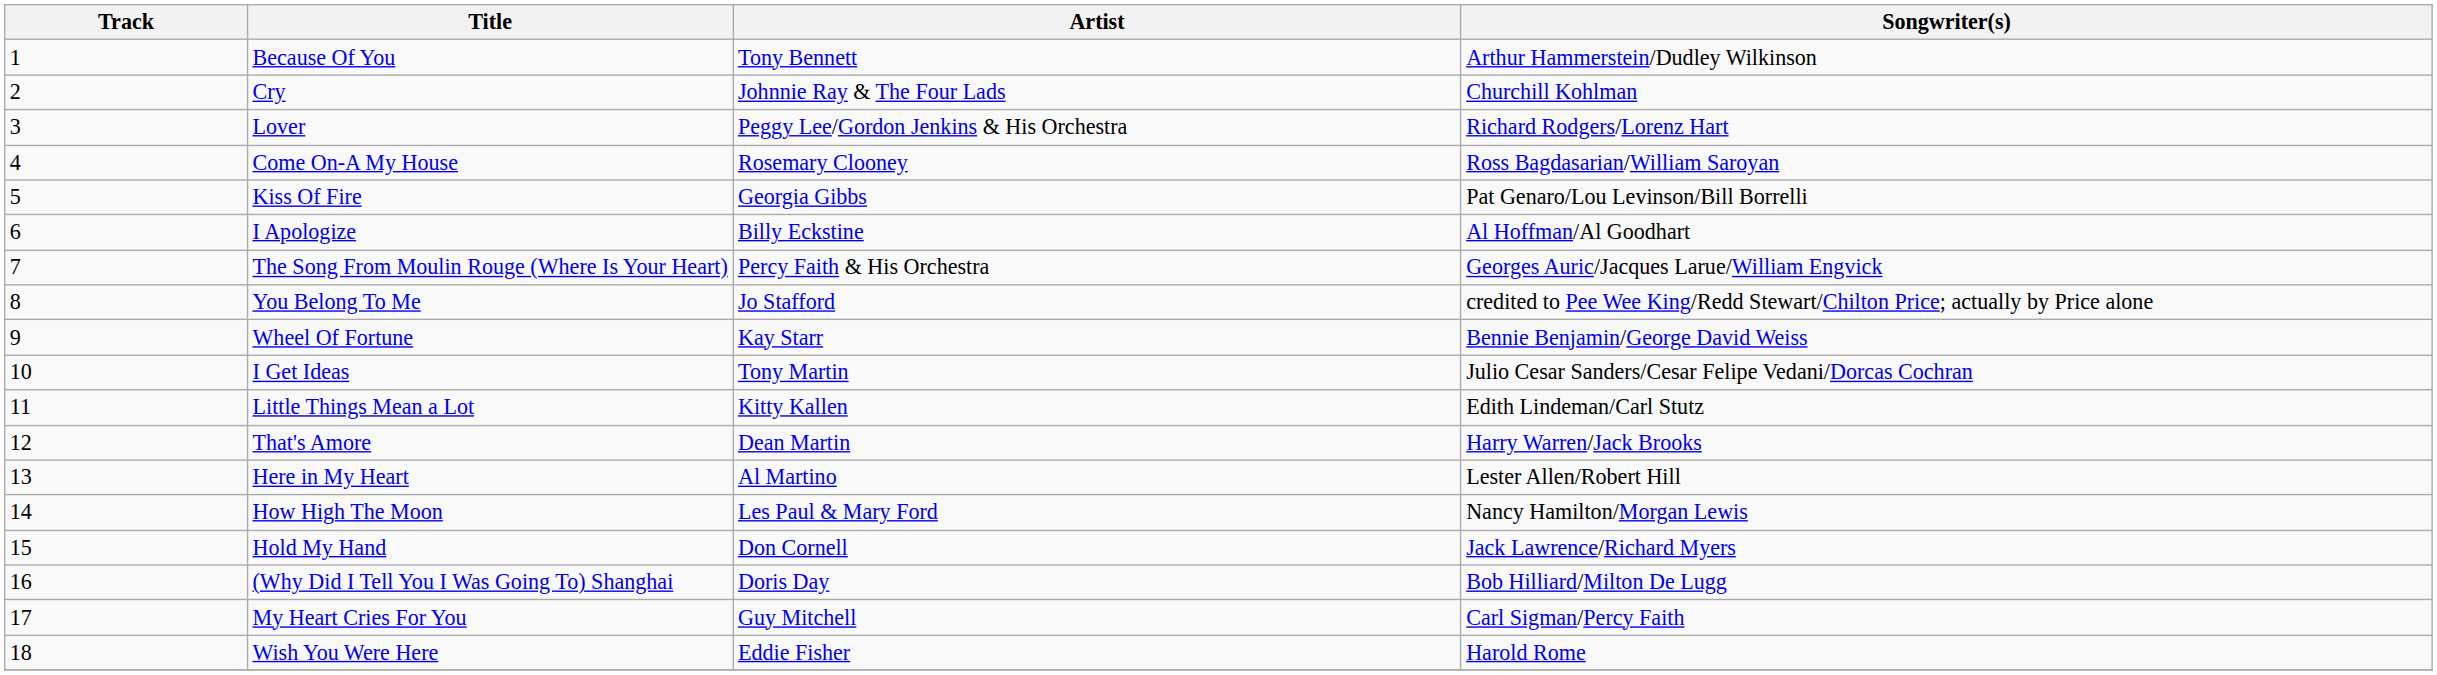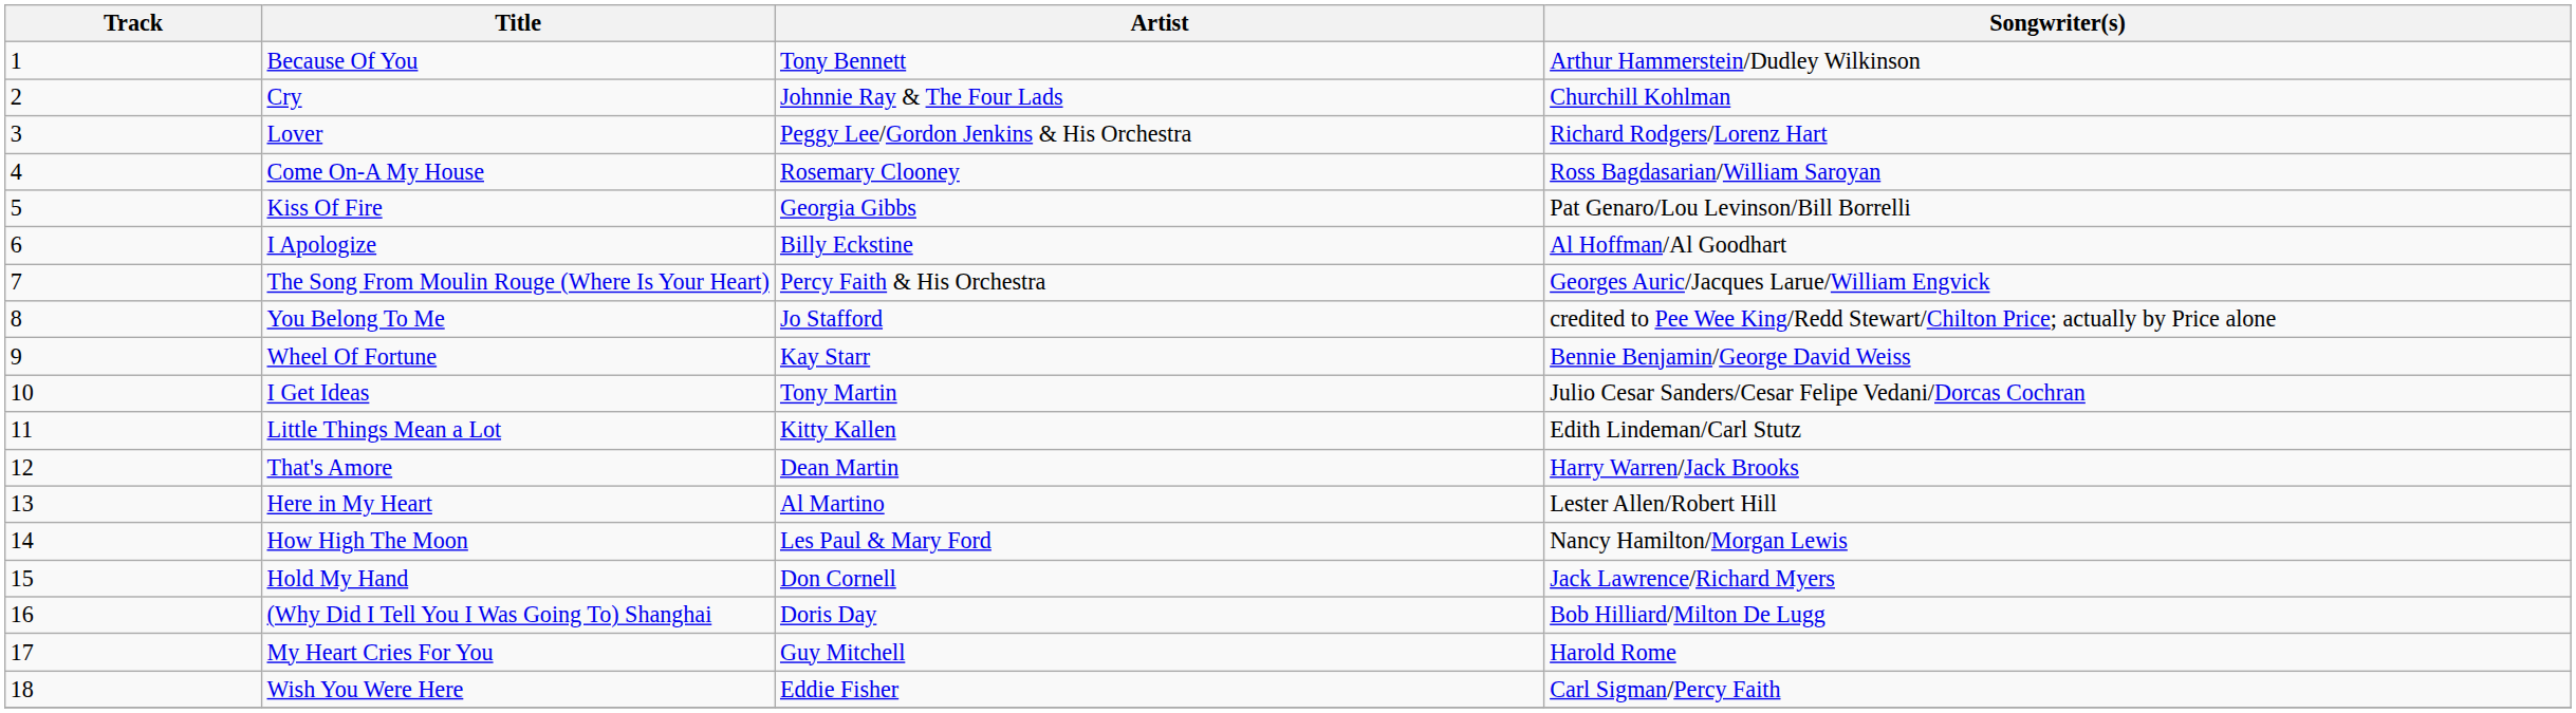 <table class="wikitable">
 <tr>
 <th width=10%>Track</th>
 <th width=20%>Title</th>
 <th width=30%>Artist</th>
 <th width=40%>Songwriter(s)</th>
 </tr>
 <tr>
 <td>1</td>
 <td><a href='#'>Because Of You</a></td>
 <td><a href='#'>Tony Bennett</a></td>
 <td><a href='#'>Arthur Hammerstein</a>/Dudley Wilkinson</td>
 </tr>
 <tr>
 <td>2</td>
 <td><a href='#'>Cry</a></td>
 <td><a href='#'>Johnnie Ray</a> & <a href='#'>The Four Lads</a></td>
 <td><a href='#'>Churchill Kohlman</a></td>
 </tr>
 <tr>
 <td>3</td>
 <td><a href='#'>Lover</a></td>
 <td><a href='#'>Peggy Lee</a>/<a href='#'>Gordon Jenkins</a> & His Orchestra</td>
 <td><a href='#'>Richard Rodgers</a>/<a href='#'>Lorenz Hart</a></td>
 </tr>
 <tr>
 <td>4</td>
 <td><a href='#'>Come On-A My House</a></td>
 <td><a href='#'>Rosemary Clooney</a></td>
 <td><a href='#'>Ross Bagdasarian</a>/<a href='#'>William Saroyan</a></td>
 </tr>
 <tr>
 <td>5</td>
 <td><a href='#'>Kiss Of Fire</a></td>
 <td><a href='#'>Georgia Gibbs</a></td>
 <td>Pat Genaro/Lou Levinson/Bill Borrelli</td>
 </tr>
 <tr>
 <td>6</td>
 <td><a href='#'>I Apologize</a></td>
 <td><a href='#'>Billy Eckstine</a></td>
 <td><a href='#'>Al Hoffman</a>/Al Goodhart</td>
 </tr>
 <tr>
 <td>7</td>
 <td><a href='#'>The Song From Moulin Rouge (Where Is Your Heart)</a></td>
 <td><a href='#'>Percy Faith</a> & His Orchestra</td>
 <td><a href='#'>Georges Auric</a>/Jacques Larue/<a href='#'>William Engvick</a></td>
 </tr>
 <tr>
 <td>8</td>
 <td><a href='#'>You Belong To Me</a></td>
 <td><a href='#'>Jo Stafford</a></td>
 <td>credited to <a href='#'>Pee Wee King</a>/Redd Stewart/<a href='#'>Chilton Price</a>; actually by Price alone</td>
 </tr>
 <tr>
 <td>9</td>
 <td><a href='#'>Wheel Of Fortune</a></td>
 <td><a href='#'>Kay Starr</a></td>
 <td><a href='#'>Bennie Benjamin</a>/<a href='#'>George David Weiss</a></td>
 </tr>
 <tr>
 <td>10</td>
 <td><a href='#'>I Get Ideas</a></td>
 <td><a href='#'>Tony Martin</a></td>
 <td>Julio Cesar Sanders/Cesar Felipe Vedani/<a href='#'>Dorcas Cochran</a></td>
 </tr>
 <tr>
 <td>11</td>
 <td><a href='#'>Little Things Mean a Lot</a></td>
 <td><a href='#'>Kitty Kallen</a></td>
 <td>Edith Lindeman/Carl Stutz</td>
 </tr>
 <tr>
 <td>12</td>
 <td><a href='#'>That's Amore</a></td>
 <td><a href='#'>Dean Martin</a></td>
 <td><a href='#'>Harry Warren</a>/<a href='#'>Jack Brooks</a></td>
 </tr>
 <tr>
 <td>13</td>
 <td><a href='#'>Here in My Heart</a></td>
 <td><a href='#'>Al Martino</a></td>
 <td>Lester Allen/Robert Hill</td>
 </tr>
 <tr>
 <td>14</td>
 <td><a href='#'>How High The Moon</a></td>
 <td><a href='#'>Les Paul & Mary Ford</a></td>
 <td>Nancy Hamilton/<a href='#'>Morgan Lewis</a></td>
 </tr>
 <tr>
 <td>15</td>
 <td><a href='#'>Hold My Hand</a></td>
 <td><a href='#'>Don Cornell</a></td>
 <td><a href='#'>Jack Lawrence</a>/<a href='#'>Richard Myers</a></td>
 </tr>
 <tr>
 <td>16</td>
 <td><a href='#'>(Why Did I Tell You I Was Going To) Shanghai</a></td>
 <td><a href='#'>Doris Day</a></td>
 <td><a href='#'>Bob Hilliard</a>/<a href='#'>Milton De Lugg</a></td>
 </tr>
 <tr>
 <td>17</td>
 <td><a href='#'>My Heart Cries For You</a></td>
 <td><a href='#'>Guy Mitchell</a></td>
-<td><a href='#'>Carl Sigman</a>/<a href='#'>Percy Faith</a></td>
+<td><a href='#'>Harold Rome</a></td>
 </tr>
 <tr>
 <td>18</td>
 <td><a href='#'>Wish You Were Here</a></td>
 <td><a href='#'>Eddie Fisher</a></td>
-<td><a href='#'>Harold Rome</a></td>
+<td><a href='#'>Carl Sigman</a>/<a href='#'>Percy Faith</a></td>
 </tr>
 <tr>
 </tr>
 </table>
